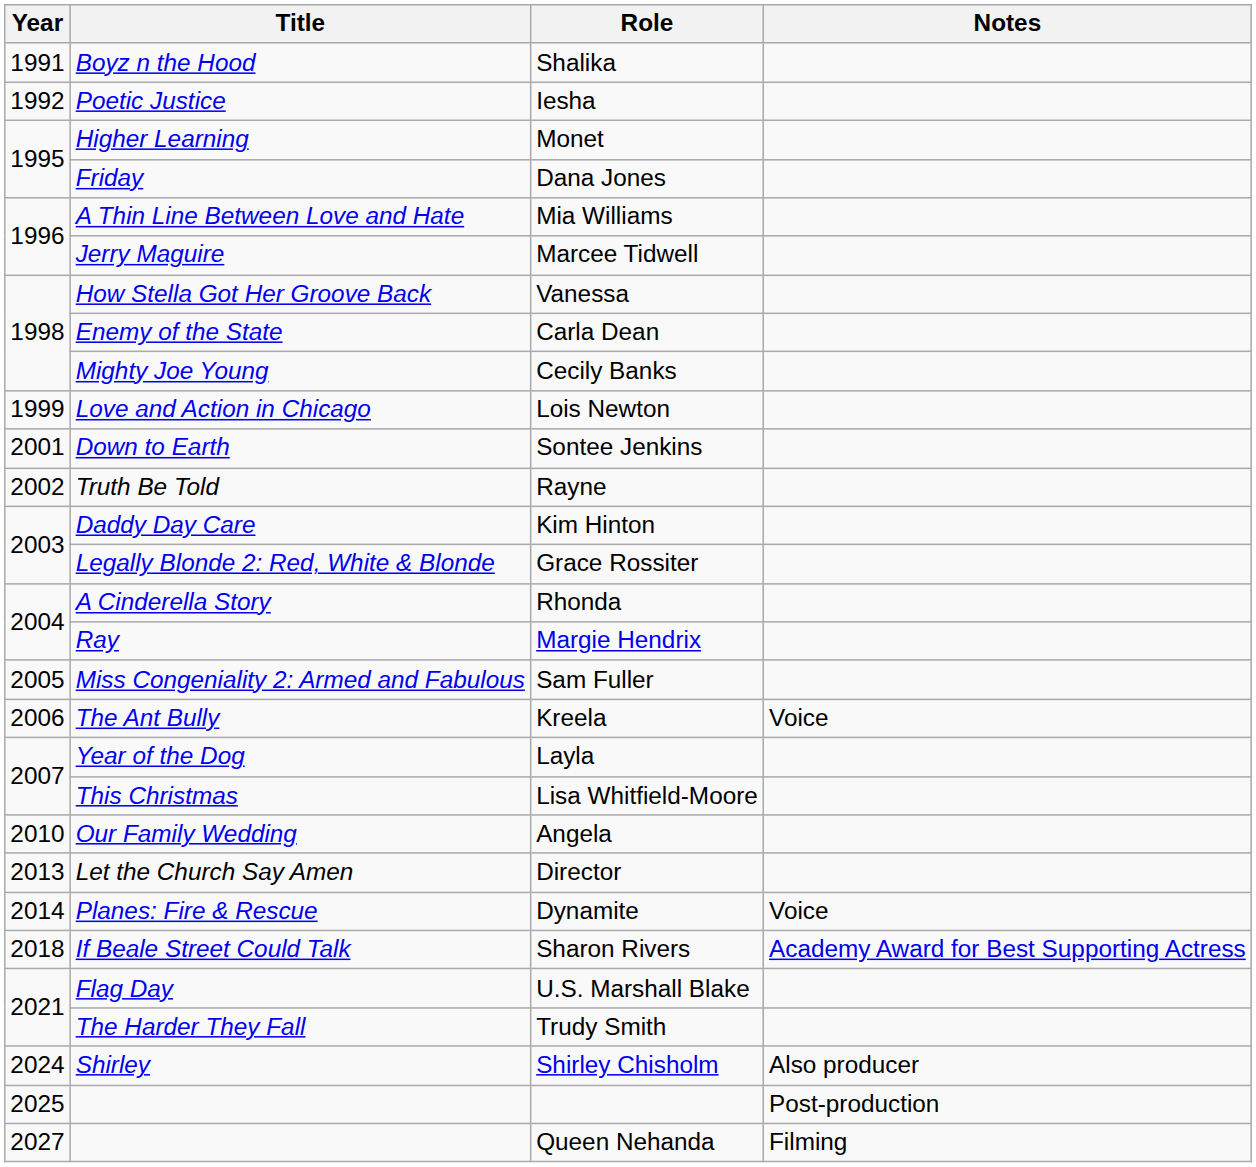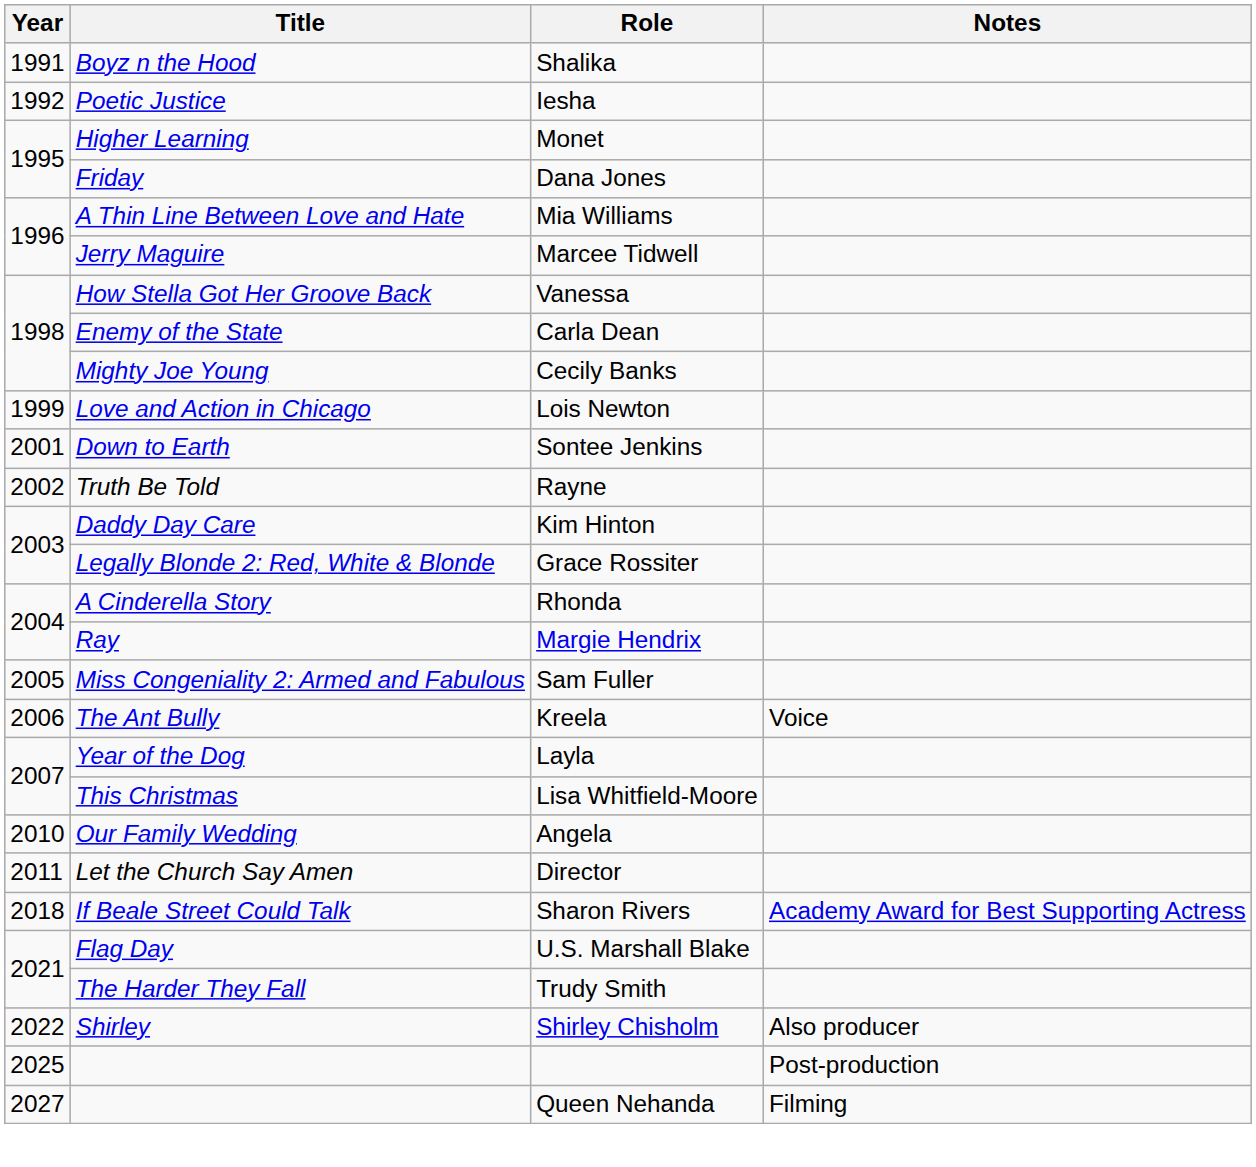 <table class="wikitable sortable">
 <tr>
 <th>Year</th>
 <th>Title</th>
 <th>Role</th>
 <th class="unsortable">Notes</th>
 </tr>
 <tr>
 <td>1991</td>
 <td><em><a href='#'>Boyz n the Hood</a></em></td>
 <td>Shalika</td>
 <td></td>
 </tr>
 <tr>
 <td>1992</td>
 <td><em><a href='#'>Poetic Justice</a></em></td>
 <td>Iesha</td>
 <td></td>
 </tr>
 <tr>
 <td rowspan="2">1995</td>
 <td><em><a href='#'>Higher Learning</a></em></td>
 <td>Monet</td>
 <td></td>
 </tr>
 <tr>
 <td><em><a href='#'>Friday</a></em></td>
 <td>Dana Jones</td>
 <td></td>
 </tr>
 <tr>
 <td rowspan="2">1996</td>
 <td data-sort-value="Thing Line Between Love and Hate, A"><em><a href='#'>A Thin Line Between Love and Hate</a></em></td>
 <td>Mia Williams</td>
 <td></td>
 </tr>
 <tr>
 <td><em><a href='#'>Jerry Maguire</a></em></td>
 <td>Marcee Tidwell</td>
 <td></td>
 </tr>
 <tr>
 <td rowspan="3">1998</td>
 <td><em><a href='#'>How Stella Got Her Groove Back</a></em></td>
 <td>Vanessa</td>
 <td></td>
 </tr>
 <tr>
 <td><em><a href='#'>Enemy of the State</a></em></td>
 <td>Carla Dean</td>
 <td></td>
 </tr>
 <tr>
 <td><em><a href='#'>Mighty Joe Young</a></em></td>
 <td>Cecily Banks</td>
 <td></td>
 </tr>
 <tr>
 <td>1999</td>
 <td><em><a href='#'>Love and Action in Chicago</a></em></td>
 <td>Lois Newton</td>
 <td></td>
 </tr>
 <tr>
 <td>2001</td>
 <td><em><a href='#'>Down to Earth</a></em></td>
 <td>Sontee Jenkins</td>
 <td></td>
 </tr>
 <tr>
 <td>2002</td>
 <td><em>Truth Be Told</em></td>
 <td>Rayne</td>
 <td></td>
 </tr>
 <tr>
 <td rowspan="2">2003</td>
 <td><em><a href='#'>Daddy Day Care</a></em></td>
 <td>Kim Hinton</td>
 <td></td>
 </tr>
 <tr>
 <td><em><a href='#'>Legally Blonde 2: Red, White & Blonde</a></em></td>
 <td>Grace Rossiter</td>
 <td></td>
 </tr>
 <tr>
 <td rowspan="2">2004</td>
 <td data-sort-value="Cinderella Story, A"><em><a href='#'>A Cinderella Story</a></em></td>
 <td>Rhonda</td>
 <td></td>
 </tr>
 <tr>
 <td><em><a href='#'>Ray</a></em></td>
 <td><a href='#'>Margie Hendrix</a></td>
 <td></td>
 </tr>
 <tr>
 <td>2005</td>
 <td><em><a href='#'>Miss Congeniality 2: Armed and Fabulous</a></em></td>
 <td>Sam Fuller</td>
 <td></td>
 </tr>
 <tr>
 <td>2006</td>
 <td data-sort-value="Ant Bully, The"><em><a href='#'>The Ant Bully</a></em></td>
 <td>Kreela</td>
 <td>Voice</td>
 </tr>
 <tr>
 <td rowspan="2">2007</td>
 <td><em><a href='#'>Year of the Dog</a></em></td>
 <td>Layla</td>
 <td></td>
 </tr>
 <tr>
 <td><em><a href='#'>This Christmas</a></em></td>
 <td>Lisa Whitfield-Moore</td>
 <td></td>
 </tr>
 <tr>
 <td>2010</td>
 <td><em><a href='#'>Our Family Wedding</a></em></td>
 <td>Angela</td>
 <td></td>
 </tr>
 <tr>
-<td>2013</td>
+<td>2011</td>
 <td><em>Let the Church Say Amen</em></td>
 <td>Director</td>
 <td></td>
-</tr>
-<tr>
-<td>2014</td>
-<td><em><a href='#'>Planes: Fire & Rescue</a></em></td>
-<td>Dynamite</td>
-<td>Voice</td>
 </tr>
 <tr>
 <td>2018</td>
 <td><em><a href='#'>If Beale Street Could Talk</a></em></td>
 <td>Sharon Rivers</td>
 <td><a href='#'>Academy Award for Best Supporting Actress</a></td>
 </tr>
 <tr>
 <td rowspan="2">2021</td>
 <td><em><a href='#'>Flag Day</a></em></td>
 <td>U.S. Marshall Blake</td>
 <td></td>
 </tr>
 <tr>
 <td data-sort-value="Harder They Fall, The"><em><a href='#'>The Harder They Fall</a></em></td>
 <td>Trudy Smith</td>
 <td></td>
 </tr>
 <tr>
-<td>2024</td>
+<td>2022</td>
 <td><em><a href='#'>Shirley</a></em></td>
 <td><a href='#'>Shirley Chisholm</a></td>
 <td>Also producer</td>
 </tr>
 <tr>
 <td>2025</td>
 <td></td>
 <td></td>
 <td>Post-production</td>
 </tr>
 <tr>
 <td>2027</td>
 <td></td>
 <td>Queen Nehanda</td>
 <td>Filming</td>
 </tr>
 </table>
